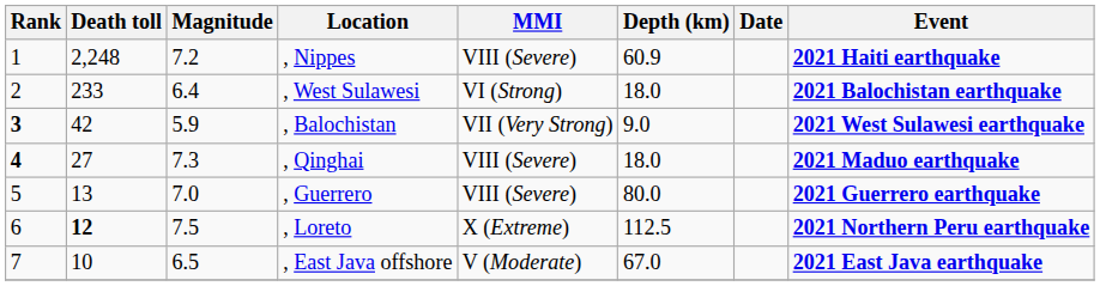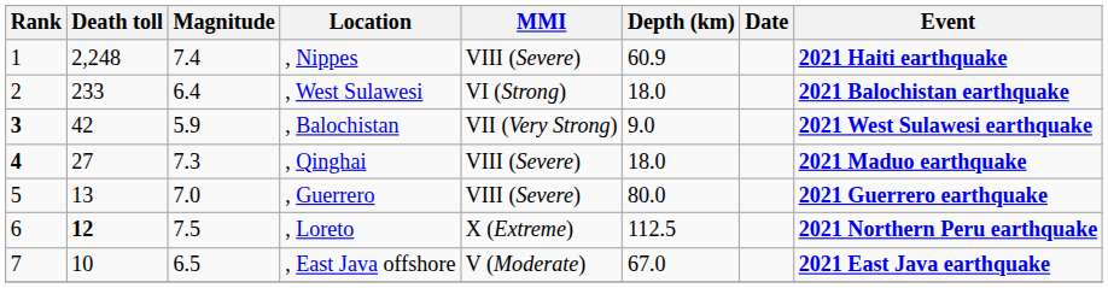 <table class="sortable wikitable" style="font-size:100%;">
 <tr>
 <th>Rank</th>
 <th>Death toll</th>
 <th>Magnitude</th>
 <th>Location</th>
 <th><a href='#'>MMI</a></th>
 <th>Depth (km)</th>
 <th>Date</th>
 <th>Event</th>
 </tr>
 <tr>
 <td>1</td>
 <td>2,248</td>
-<td>7.2</td>
+<td>7.4</td>
 <td>, <a href='#'>Nippes</a></td>
 <td>VIII (<em>Severe</em>)</td>
 <td>60.9</td>
 <td></td>
 <td><strong><a href='#'>2021 Haiti earthquake</a></strong></td>
 </tr>
 <tr>
 <td>2</td>
 <td>233</td>
 <td>6.4</td>
 <td>, <a href='#'>West Sulawesi</a></td>
 <td>VI (<em>Strong</em>)</td>
 <td>18.0</td>
 <td></td>
 <td><strong><a href='#'>2021 Balochistan earthquake</a></strong></td>
 </tr>
 <tr>
 <td><strong>3</strong></td>
 <td>42</td>
 <td>5.9</td>
 <td>, <a href='#'>Balochistan</a></td>
 <td>VII (<em>Very Strong</em>)</td>
 <td>9.0</td>
 <td></td>
 <td><strong><a href='#'>2021 West Sulawesi earthquake</a></strong></td>
 </tr>
 <tr>
 <td><strong>4</strong></td>
 <td>27</td>
 <td>7.3</td>
 <td>, <a href='#'>Qinghai</a></td>
 <td>VIII (<em>Severe</em>)</td>
 <td>18.0</td>
 <td></td>
 <td><strong><a href='#'>2021 Maduo earthquake</a></strong></td>
 </tr>
 <tr>
 <td>5</td>
 <td>13</td>
 <td>7.0</td>
 <td>, <a href='#'>Guerrero</a></td>
 <td>VIII (<em>Severe</em>)</td>
 <td>80.0</td>
 <td></td>
 <td><strong><a href='#'>2021 Guerrero earthquake</a></strong></td>
 </tr>
 <tr>
 <td>6</td>
 <td><strong>12</strong></td>
 <td>7.5</td>
 <td>, <a href='#'>Loreto</a></td>
 <td>X (<em>Extreme</em>)</td>
 <td>112.5</td>
 <td></td>
 <td><strong><a href='#'>2021 Northern Peru earthquake</a></strong></td>
 </tr>
 <tr>
 <td>7</td>
 <td>10</td>
 <td>6.5</td>
 <td>, <a href='#'>East Java</a> offshore</td>
 <td>V (<em>Moderate</em>)</td>
 <td>67.0</td>
 <td></td>
 <td><strong><a href='#'>2021 East Java earthquake</a></strong></td>
 </tr>
 <tr>
 </tr>
 </table>
